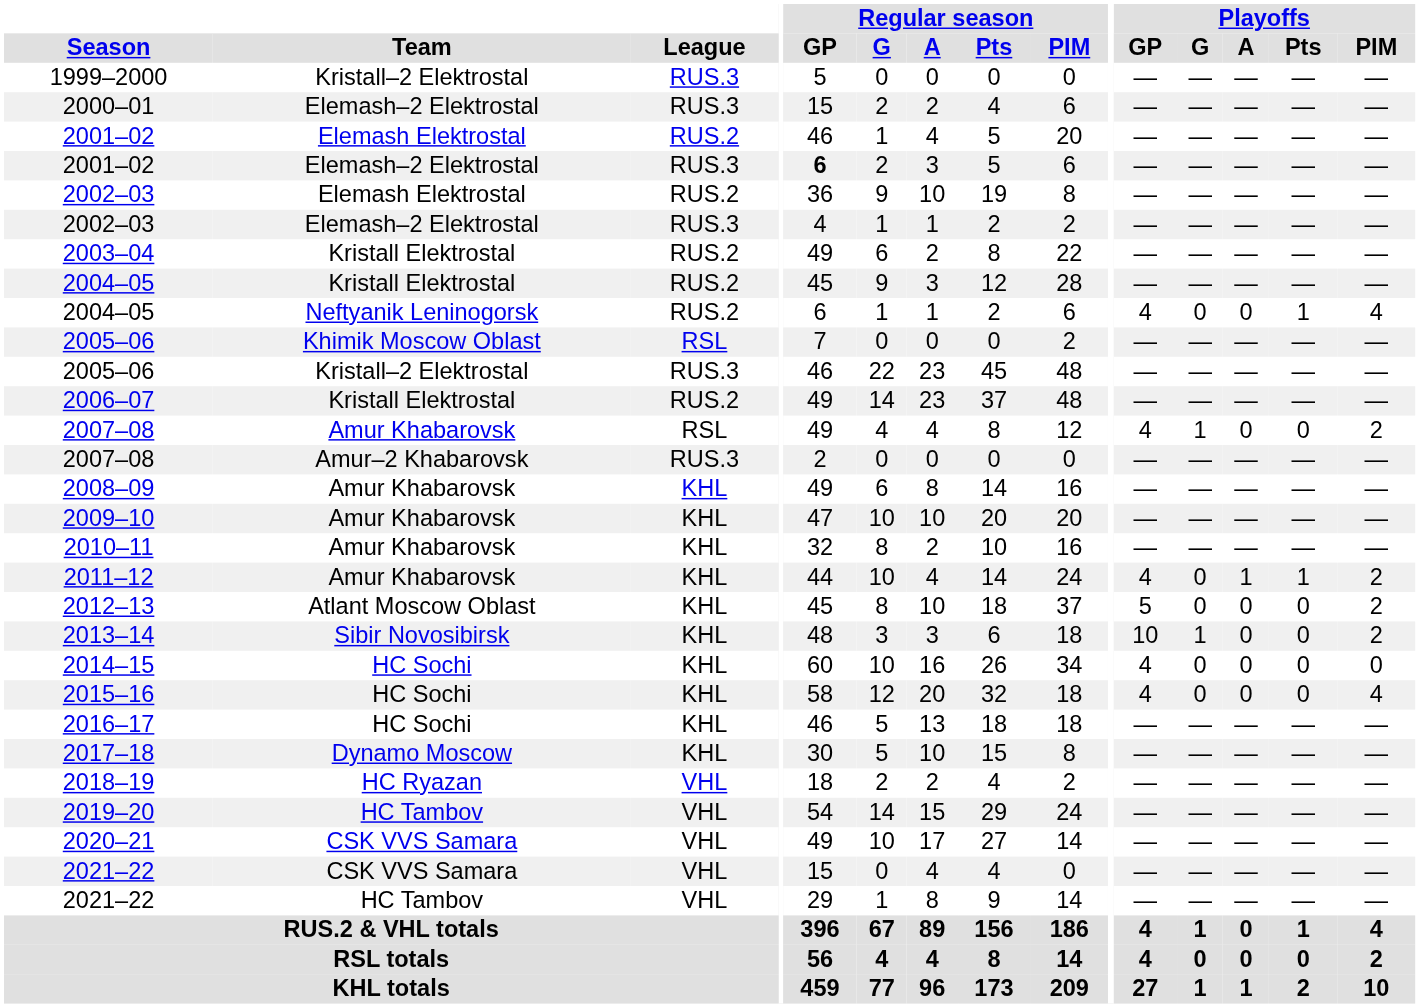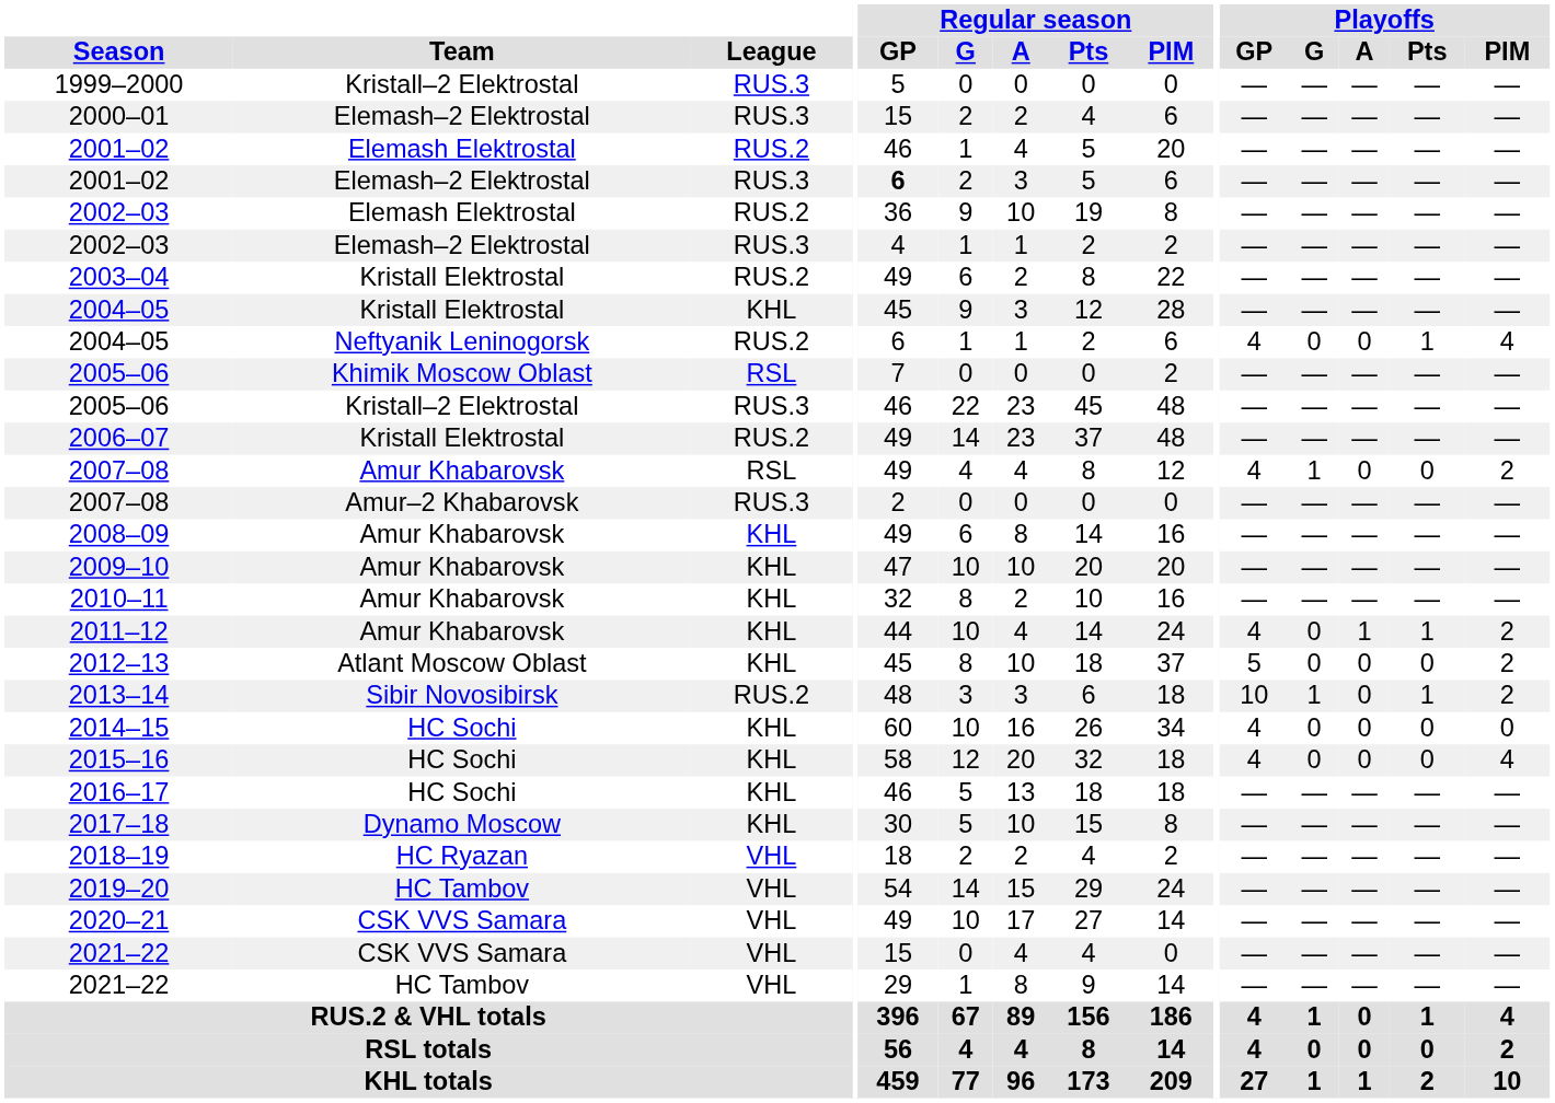 <table border="0" cellpadding="1" cellspacing="0" style="text-align:center; width:60em">
 <tr bgcolor="#e0e0e0">
 <th colspan="3" bgcolor="#ffffff"></th>
 <th rowspan="99" bgcolor="#ffffff"></th>
 <th colspan="5"><a href='#'>Regular season</a></th>
 <th rowspan="99" bgcolor="#ffffff"></th>
 <th colspan="5"><a href='#'>Playoffs</a></th>
 </tr>
 <tr bgcolor="#e0e0e0">
 <th><a href='#'>Season</a></th>
 <th>Team</th>
 <th>League</th>
 <th>GP</th>
 <th><a href='#'>G</a></th>
 <th><a href='#'>A</a></th>
 <th><a href='#'>Pts</a></th>
 <th><a href='#'>PIM</a></th>
 <th>GP</th>
 <th>G</th>
 <th>A</th>
 <th>Pts</th>
 <th>PIM</th>
 </tr>
 <tr>
 <td>1999–2000</td>
 <td>Kristall–2 Elektrostal</td>
 <td><a href='#'>RUS.3</a></td>
 <td>5</td>
 <td>0</td>
 <td>0</td>
 <td>0</td>
 <td>0</td>
 <td>—</td>
 <td>—</td>
 <td>—</td>
 <td>—</td>
 <td>—</td>
 </tr>
 <tr bgcolor="#f0f0f0">
 <td>2000–01</td>
 <td>Elemash–2 Elektrostal</td>
 <td>RUS.3</td>
 <td>15</td>
 <td>2</td>
 <td>2</td>
 <td>4</td>
 <td>6</td>
 <td>—</td>
 <td>—</td>
 <td>—</td>
 <td>—</td>
 <td>—</td>
 </tr>
 <tr>
 <td><a href='#'>2001–02</a></td>
 <td><a href='#'>Elemash Elektrostal</a></td>
 <td><a href='#'>RUS.2</a></td>
 <td>46</td>
 <td>1</td>
 <td>4</td>
 <td>5</td>
 <td>20</td>
 <td>—</td>
 <td>—</td>
 <td>—</td>
 <td>—</td>
 <td>—</td>
 </tr>
 <tr bgcolor="#f0f0f0">
 <td>2001–02</td>
 <td>Elemash–2 Elektrostal</td>
 <td>RUS.3</td>
 <td><strong>6</strong></td>
 <td>2</td>
 <td>3</td>
 <td>5</td>
 <td>6</td>
 <td>—</td>
 <td>—</td>
 <td>—</td>
 <td>—</td>
 <td>—</td>
 </tr>
 <tr>
 <td><a href='#'>2002–03</a></td>
 <td>Elemash Elektrostal</td>
 <td>RUS.2</td>
 <td>36</td>
 <td>9</td>
 <td>10</td>
 <td>19</td>
 <td>8</td>
 <td>—</td>
 <td>—</td>
 <td>—</td>
 <td>—</td>
 <td>—</td>
 </tr>
 <tr bgcolor="#f0f0f0">
 <td>2002–03</td>
 <td>Elemash–2 Elektrostal</td>
 <td>RUS.3</td>
 <td>4</td>
 <td>1</td>
 <td>1</td>
 <td>2</td>
 <td>2</td>
 <td>—</td>
 <td>—</td>
 <td>—</td>
 <td>—</td>
 <td>—</td>
 </tr>
 <tr>
 <td><a href='#'>2003–04</a></td>
 <td>Kristall Elektrostal</td>
 <td>RUS.2</td>
 <td>49</td>
 <td>6</td>
 <td>2</td>
 <td>8</td>
 <td>22</td>
 <td>—</td>
 <td>—</td>
 <td>—</td>
 <td>—</td>
 <td>—</td>
 </tr>
 <tr bgcolor="#f0f0f0">
 <td><a href='#'>2004–05</a></td>
 <td>Kristall Elektrostal</td>
-<td>RUS.2</td>
+<td>KHL</td>
 <td>45</td>
 <td>9</td>
 <td>3</td>
 <td>12</td>
 <td>28</td>
 <td>—</td>
 <td>—</td>
 <td>—</td>
 <td>—</td>
 <td>—</td>
 </tr>
 <tr>
 <td>2004–05</td>
 <td><a href='#'>Neftyanik Leninogorsk</a></td>
 <td>RUS.2</td>
 <td>6</td>
 <td>1</td>
 <td>1</td>
 <td>2</td>
 <td>6</td>
 <td>4</td>
 <td>0</td>
 <td>0</td>
 <td>1</td>
 <td>4</td>
 </tr>
 <tr bgcolor="#f0f0f0">
 <td><a href='#'>2005–06</a></td>
 <td><a href='#'>Khimik Moscow Oblast</a></td>
 <td><a href='#'>RSL</a></td>
 <td>7</td>
 <td>0</td>
 <td>0</td>
 <td>0</td>
 <td>2</td>
 <td>—</td>
 <td>—</td>
 <td>—</td>
 <td>—</td>
 <td>—</td>
 </tr>
 <tr>
 <td>2005–06</td>
 <td>Kristall–2 Elektrostal</td>
 <td>RUS.3</td>
 <td>46</td>
 <td>22</td>
 <td>23</td>
 <td>45</td>
 <td>48</td>
 <td>—</td>
 <td>—</td>
 <td>—</td>
 <td>—</td>
 <td>—</td>
 </tr>
 <tr bgcolor="#f0f0f0">
 <td><a href='#'>2006–07</a></td>
 <td>Kristall Elektrostal</td>
 <td>RUS.2</td>
 <td>49</td>
 <td>14</td>
 <td>23</td>
 <td>37</td>
 <td>48</td>
 <td>—</td>
 <td>—</td>
 <td>—</td>
 <td>—</td>
 <td>—</td>
 </tr>
 <tr>
 <td><a href='#'>2007–08</a></td>
 <td><a href='#'>Amur Khabarovsk</a></td>
 <td>RSL</td>
 <td>49</td>
 <td>4</td>
 <td>4</td>
 <td>8</td>
 <td>12</td>
 <td>4</td>
 <td>1</td>
 <td>0</td>
 <td>0</td>
 <td>2</td>
 </tr>
 <tr bgcolor="#f0f0f0">
 <td>2007–08</td>
 <td>Amur–2 Khabarovsk</td>
 <td>RUS.3</td>
 <td>2</td>
 <td>0</td>
 <td>0</td>
 <td>0</td>
 <td>0</td>
 <td>—</td>
 <td>—</td>
 <td>—</td>
 <td>—</td>
 <td>—</td>
 </tr>
 <tr>
 <td><a href='#'>2008–09</a></td>
 <td>Amur Khabarovsk</td>
 <td><a href='#'>KHL</a></td>
 <td>49</td>
 <td>6</td>
 <td>8</td>
 <td>14</td>
 <td>16</td>
 <td>—</td>
 <td>—</td>
 <td>—</td>
 <td>—</td>
 <td>—</td>
 </tr>
 <tr bgcolor="#f0f0f0">
 <td><a href='#'>2009–10</a></td>
 <td>Amur Khabarovsk</td>
 <td>KHL</td>
 <td>47</td>
 <td>10</td>
 <td>10</td>
 <td>20</td>
 <td>20</td>
 <td>—</td>
 <td>—</td>
 <td>—</td>
 <td>—</td>
 <td>—</td>
 </tr>
 <tr>
 <td><a href='#'>2010–11</a></td>
 <td>Amur Khabarovsk</td>
 <td>KHL</td>
 <td>32</td>
 <td>8</td>
 <td>2</td>
 <td>10</td>
 <td>16</td>
 <td>—</td>
 <td>—</td>
 <td>—</td>
 <td>—</td>
 <td>—</td>
 </tr>
 <tr bgcolor="#f0f0f0">
 <td><a href='#'>2011–12</a></td>
 <td>Amur Khabarovsk</td>
 <td>KHL</td>
 <td>44</td>
 <td>10</td>
 <td>4</td>
 <td>14</td>
 <td>24</td>
 <td>4</td>
 <td>0</td>
 <td>1</td>
 <td>1</td>
 <td>2</td>
 </tr>
 <tr>
 <td><a href='#'>2012–13</a></td>
 <td>Atlant Moscow Oblast</td>
 <td>KHL</td>
 <td>45</td>
 <td>8</td>
 <td>10</td>
 <td>18</td>
 <td>37</td>
 <td>5</td>
 <td>0</td>
 <td>0</td>
 <td>0</td>
 <td>2</td>
 </tr>
 <tr bgcolor="#f0f0f0">
 <td><a href='#'>2013–14</a></td>
 <td><a href='#'>Sibir Novosibirsk</a></td>
-<td>KHL</td>
+<td>RUS.2</td>
 <td>48</td>
 <td>3</td>
 <td>3</td>
 <td>6</td>
 <td>18</td>
 <td>10</td>
 <td>1</td>
 <td>0</td>
-<td>0</td>
+<td>1</td>
 <td>2</td>
 </tr>
 <tr>
 <td><a href='#'>2014–15</a></td>
 <td><a href='#'>HC Sochi</a></td>
 <td>KHL</td>
 <td>60</td>
 <td>10</td>
 <td>16</td>
 <td>26</td>
 <td>34</td>
 <td>4</td>
 <td>0</td>
 <td>0</td>
 <td>0</td>
 <td>0</td>
 </tr>
 <tr bgcolor="#f0f0f0">
 <td><a href='#'>2015–16</a></td>
 <td>HC Sochi</td>
 <td>KHL</td>
 <td>58</td>
 <td>12</td>
 <td>20</td>
 <td>32</td>
 <td>18</td>
 <td>4</td>
 <td>0</td>
 <td>0</td>
 <td>0</td>
 <td>4</td>
 </tr>
 <tr>
 <td><a href='#'>2016–17</a></td>
 <td>HC Sochi</td>
 <td>KHL</td>
 <td>46</td>
 <td>5</td>
 <td>13</td>
 <td>18</td>
 <td>18</td>
 <td>—</td>
 <td>—</td>
 <td>—</td>
 <td>—</td>
 <td>—</td>
 </tr>
 <tr bgcolor="#f0f0f0">
 <td><a href='#'>2017–18</a></td>
 <td><a href='#'>Dynamo Moscow</a></td>
 <td>KHL</td>
 <td>30</td>
 <td>5</td>
 <td>10</td>
 <td>15</td>
 <td>8</td>
 <td>—</td>
 <td>—</td>
 <td>—</td>
 <td>—</td>
 <td>—</td>
 </tr>
 <tr>
 <td><a href='#'>2018–19</a></td>
 <td><a href='#'>HC Ryazan</a></td>
 <td><a href='#'>VHL</a></td>
 <td>18</td>
 <td>2</td>
 <td>2</td>
 <td>4</td>
 <td>2</td>
 <td>—</td>
 <td>—</td>
 <td>—</td>
 <td>—</td>
 <td>—</td>
 </tr>
 <tr bgcolor="#f0f0f0">
 <td><a href='#'>2019–20</a></td>
 <td><a href='#'>HC Tambov</a></td>
 <td>VHL</td>
 <td>54</td>
 <td>14</td>
 <td>15</td>
 <td>29</td>
 <td>24</td>
 <td>—</td>
 <td>—</td>
 <td>—</td>
 <td>—</td>
 <td>—</td>
 </tr>
 <tr>
 <td><a href='#'>2020–21</a></td>
 <td><a href='#'>CSK VVS Samara</a></td>
 <td>VHL</td>
 <td>49</td>
 <td>10</td>
 <td>17</td>
 <td>27</td>
 <td>14</td>
 <td>—</td>
 <td>—</td>
 <td>—</td>
 <td>—</td>
 <td>—</td>
 </tr>
 <tr bgcolor="#f0f0f0">
 <td><a href='#'>2021–22</a></td>
 <td>CSK VVS Samara</td>
 <td>VHL</td>
 <td>15</td>
 <td>0</td>
 <td>4</td>
 <td>4</td>
 <td>0</td>
 <td>—</td>
 <td>—</td>
 <td>—</td>
 <td>—</td>
 <td>—</td>
 </tr>
 <tr>
 <td>2021–22</td>
 <td>HC Tambov</td>
 <td>VHL</td>
 <td>29</td>
 <td>1</td>
 <td>8</td>
 <td>9</td>
 <td>14</td>
 <td>—</td>
 <td>—</td>
 <td>—</td>
 <td>—</td>
 <td>—</td>
 </tr>
 <tr bgcolor="#e0e0e0">
 <th colspan="3">RUS.2 & VHL totals</th>
 <th>396</th>
 <th>67</th>
 <th>89</th>
 <th>156</th>
 <th>186</th>
 <th>4</th>
 <th>1</th>
 <th>0</th>
 <th>1</th>
 <th>4</th>
 </tr>
 <tr bgcolor="#e0e0e0">
 <th colspan="3">RSL totals</th>
 <th>56</th>
 <th>4</th>
 <th>4</th>
 <th>8</th>
 <th>14</th>
 <th>4</th>
 <th>0</th>
 <th>0</th>
 <th>0</th>
 <th>2</th>
 </tr>
 <tr bgcolor="#e0e0e0">
 <th colspan="3">KHL totals</th>
 <th>459</th>
 <th>77</th>
 <th>96</th>
 <th>173</th>
 <th>209</th>
 <th>27</th>
 <th>1</th>
 <th>1</th>
 <th>2</th>
 <th>10</th>
 </tr>
 </table>
